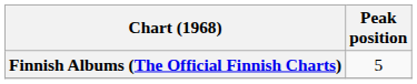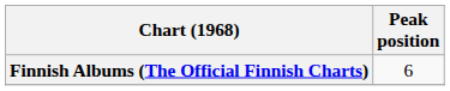 <table class="wikitable sortable plainrowheaders" style="text-align:center">
 <tr>
 <th scope="col">Chart (1968)</th>
 <th scope="col">Peak<br>position</th>
 </tr>
 <tr>
 <th scope="row">Finnish Albums (<a href='#'>The Official Finnish Charts</a>)</th>
-<td align="center">5</td>
+<td align="center">6</td>
 </tr>
 <tr>
 </tr>
 <tr>
 </tr>
 </table>
